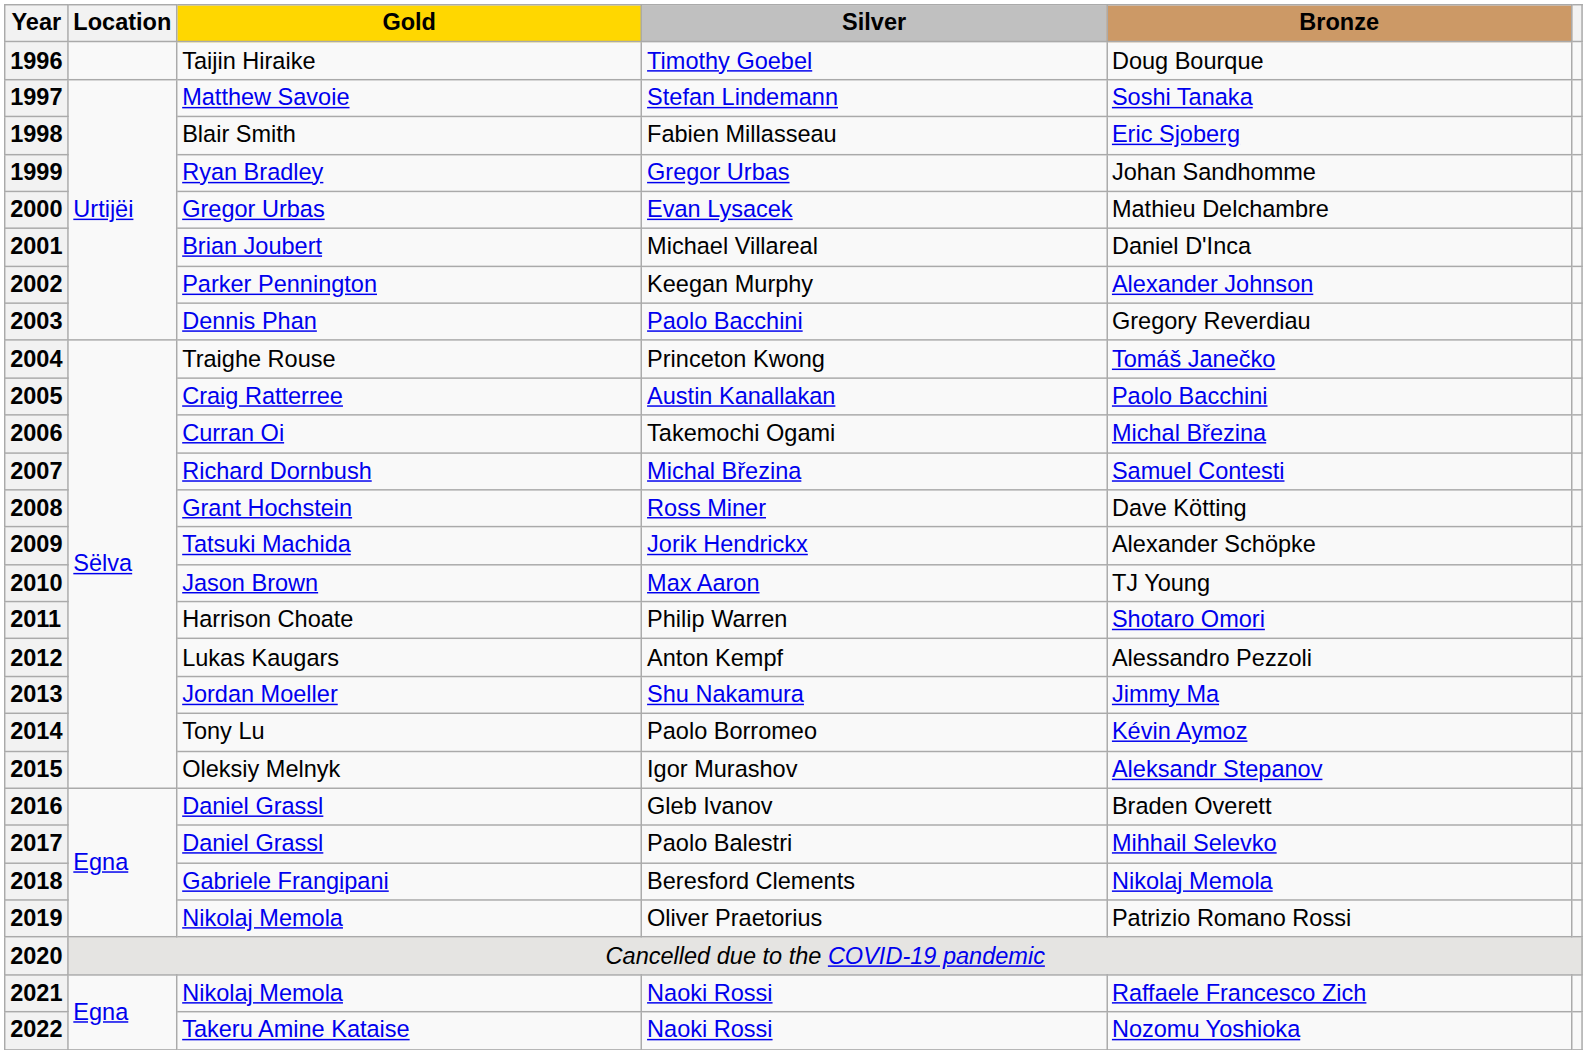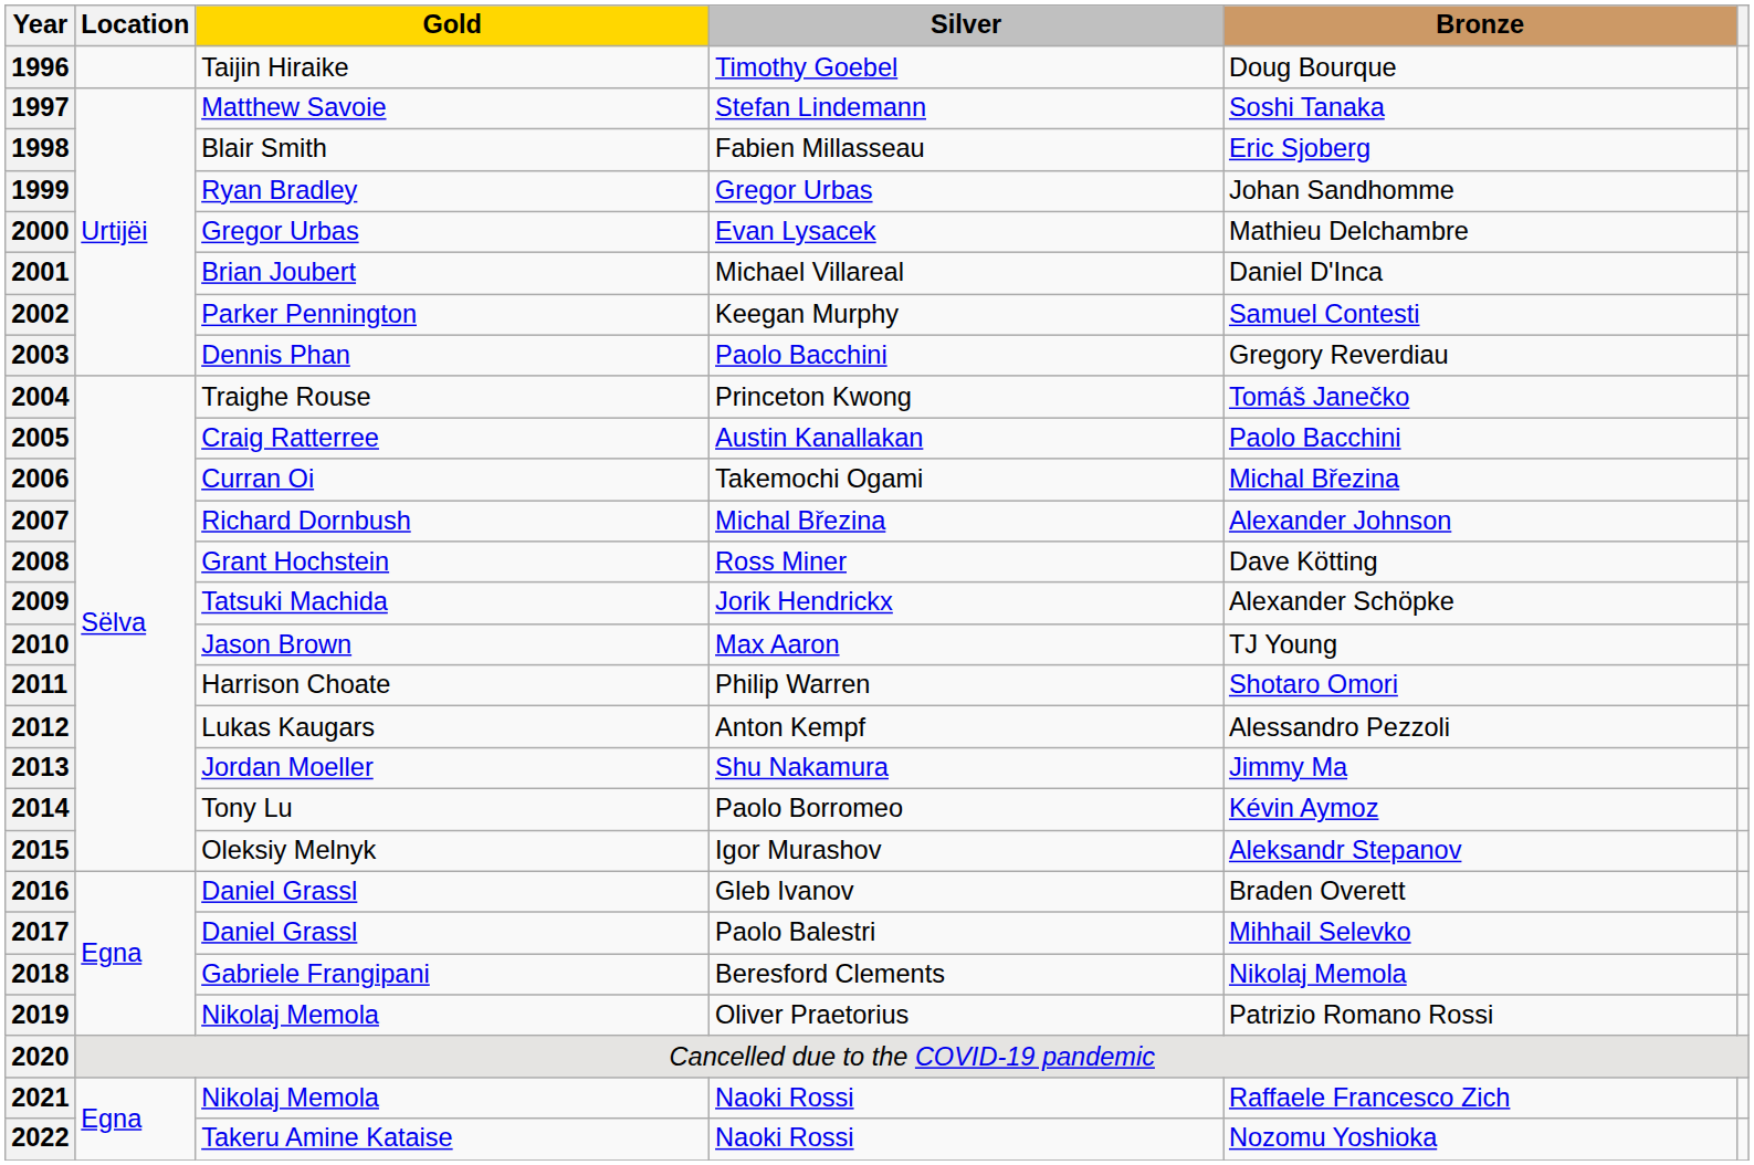 <table class="wikitable unsortable" style="text-align:left; width:85%">
 <tr>
 <th scope="col" style="text-align:center">Year</th>
 <th scope="col" style="text-align:center">Location</th>
 <td scope="col" style="text-align:center; width:30%; background:gold"><strong>Gold</strong></td>
 <td scope="col" style="text-align:center; width:30%; background:silver"><strong>Silver</strong></td>
 <td scope="col" style="text-align:center; width:30%; background:#c96"><strong>Bronze</strong></td>
 <th scope="col" style="text-align:center"></th>
 </tr>
 <tr>
 <th scope="row" style="text-align:left">1996</th>
 <td></td>
 <td> Taijin Hiraike</td>
 <td> <a href='#'>Timothy Goebel</a></td>
 <td> Doug Bourque</td>
 <td></td>
 </tr>
 <tr>
 <th scope="row" style="text-align:left">1997</th>
 <td rowspan="7"><a href='#'>Urtijëi</a></td>
 <td> <a href='#'>Matthew Savoie</a></td>
 <td> <a href='#'>Stefan Lindemann</a></td>
 <td> <a href='#'>Soshi Tanaka</a></td>
 <td></td>
 </tr>
 <tr>
 <th scope="row" style="text-align:left">1998</th>
 <td> Blair Smith</td>
 <td> Fabien Millasseau</td>
 <td> <a href='#'>Eric Sjoberg</a></td>
 <td></td>
 </tr>
 <tr>
 <th scope="row" style="text-align:left">1999</th>
 <td> <a href='#'>Ryan Bradley</a></td>
 <td> <a href='#'>Gregor Urbas</a></td>
 <td> Johan Sandhomme</td>
 <td></td>
 </tr>
 <tr>
 <th scope="row" style="text-align:left">2000</th>
 <td> <a href='#'>Gregor Urbas</a></td>
 <td> <a href='#'>Evan Lysacek</a></td>
 <td> Mathieu Delchambre</td>
 <td></td>
 </tr>
 <tr>
 <th scope="row" style="text-align:left">2001</th>
 <td> <a href='#'>Brian Joubert</a></td>
 <td> Michael Villareal</td>
 <td> Daniel D'Inca</td>
 <td></td>
 </tr>
 <tr>
 <th scope="row" style="text-align:left">2002</th>
 <td> <a href='#'>Parker Pennington</a></td>
 <td> Keegan Murphy</td>
-<td> <a href='#'>Alexander Johnson</a></td>
+<td> <a href='#'>Samuel Contesti</a></td>
 <td></td>
 </tr>
 <tr>
 <th scope="row" style="text-align:left">2003</th>
 <td> <a href='#'>Dennis Phan</a></td>
 <td> <a href='#'>Paolo Bacchini</a></td>
 <td> Gregory Reverdiau</td>
 <td></td>
 </tr>
 <tr>
 <th scope="row" style="text-align:left">2004</th>
 <td rowspan="12"><a href='#'>Sëlva</a></td>
 <td> Traighe Rouse</td>
 <td> Princeton Kwong</td>
 <td> <a href='#'>Tomáš Janečko</a></td>
 <td></td>
 </tr>
 <tr>
 <th scope="row" style="text-align:left">2005</th>
 <td> <a href='#'>Craig Ratterree</a></td>
 <td> <a href='#'>Austin Kanallakan</a></td>
 <td> <a href='#'>Paolo Bacchini</a></td>
 <td></td>
 </tr>
 <tr>
 <th scope="row" style="text-align:left">2006</th>
 <td> <a href='#'>Curran Oi</a></td>
 <td> Takemochi Ogami</td>
 <td> <a href='#'>Michal Březina</a></td>
 <td></td>
 </tr>
 <tr>
 <th scope="row" style="text-align:left">2007</th>
 <td> <a href='#'>Richard Dornbush</a></td>
 <td> <a href='#'>Michal Březina</a></td>
-<td> <a href='#'>Samuel Contesti</a></td>
+<td> <a href='#'>Alexander Johnson</a></td>
 <td></td>
 </tr>
 <tr>
 <th scope="row" style="text-align:left">2008</th>
 <td> <a href='#'>Grant Hochstein</a></td>
 <td> <a href='#'>Ross Miner</a></td>
 <td> Dave Kötting</td>
 <td></td>
 </tr>
 <tr>
 <th scope="row" style="text-align:left">2009</th>
 <td> <a href='#'>Tatsuki Machida</a></td>
 <td> <a href='#'>Jorik Hendrickx</a></td>
 <td> Alexander Schöpke</td>
 <td></td>
 </tr>
 <tr>
 <th scope="row" style="text-align:left">2010</th>
 <td> <a href='#'>Jason Brown</a></td>
 <td> <a href='#'>Max Aaron</a></td>
 <td> TJ Young</td>
 <td></td>
 </tr>
 <tr>
 <th scope="row" style="text-align:left">2011</th>
 <td> Harrison Choate</td>
 <td> Philip Warren</td>
 <td> <a href='#'>Shotaro Omori</a></td>
 <td></td>
 </tr>
 <tr>
 <th scope="row" style="text-align:left">2012</th>
 <td> Lukas Kaugars</td>
 <td> Anton Kempf</td>
 <td> Alessandro Pezzoli</td>
 <td></td>
 </tr>
 <tr>
 <th scope="row" style="text-align:left">2013</th>
 <td> <a href='#'>Jordan Moeller</a></td>
 <td> <a href='#'>Shu Nakamura</a></td>
 <td> <a href='#'>Jimmy Ma</a></td>
 <td></td>
 </tr>
 <tr>
 <th scope="row" style="text-align:left">2014</th>
 <td> Tony Lu</td>
 <td> Paolo Borromeo</td>
 <td> <a href='#'>Kévin Aymoz</a></td>
 <td></td>
 </tr>
 <tr>
 <th scope="row" style="text-align:left">2015</th>
 <td> Oleksiy Melnyk</td>
 <td> Igor Murashov</td>
 <td> <a href='#'>Aleksandr Stepanov</a></td>
 <td></td>
 </tr>
 <tr>
 <th scope="row" style="text-align:left">2016</th>
 <td rowspan="4"><a href='#'>Egna</a></td>
 <td> <a href='#'>Daniel Grassl</a></td>
 <td> Gleb Ivanov</td>
 <td> Braden Overett</td>
 <td></td>
 </tr>
 <tr>
 <th scope="row" style="text-align:left">2017</th>
 <td> <a href='#'>Daniel Grassl</a></td>
 <td> Paolo Balestri</td>
 <td> <a href='#'>Mihhail Selevko</a></td>
 <td></td>
 </tr>
 <tr>
 <th scope="row" style="text-align:left">2018</th>
 <td> <a href='#'>Gabriele Frangipani</a></td>
 <td> Beresford Clements</td>
 <td> <a href='#'>Nikolaj Memola</a></td>
 <td></td>
 </tr>
 <tr>
 <th scope="row" style="text-align:left">2019</th>
 <td> <a href='#'>Nikolaj Memola</a></td>
 <td> Oliver Praetorius</td>
 <td> Patrizio Romano Rossi</td>
 <td></td>
 </tr>
 <tr>
 <th scope="row" style="text-align:left">2020</th>
 <td colspan="5" align=center bgcolor="e5e4e2"><em>Cancelled due to the <a href='#'>COVID-19 pandemic</a></em></td>
 </tr>
 <tr>
 <th scope="row" style="text-align:left">2021</th>
 <td rowspan="2"><a href='#'>Egna</a></td>
 <td> <a href='#'>Nikolaj Memola</a></td>
 <td> <a href='#'>Naoki Rossi</a></td>
 <td> <a href='#'>Raffaele Francesco Zich</a></td>
 <td></td>
 </tr>
 <tr>
 <th scope="row" style="text-align:left">2022</th>
 <td> <a href='#'>Takeru Amine Kataise</a></td>
 <td> <a href='#'>Naoki Rossi</a></td>
 <td> <a href='#'>Nozomu Yoshioka</a></td>
 <td></td>
 </tr>
 </table>
